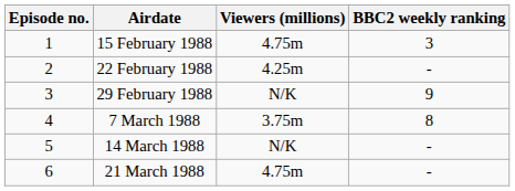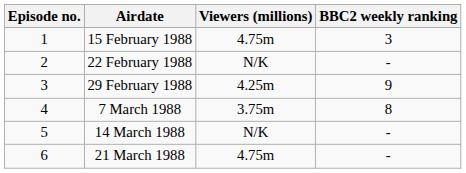 <table class= "wikitable" style="text-align:center;">
 <tr>
 <th scope="col">Episode no.</th>
 <th scope="col">Airdate</th>
 <th scope="col">Viewers (millions)</th>
 <th scope="col">BBC2 weekly ranking</th>
 </tr>
 <tr>
 <td>1</td>
 <td>15 February 1988</td>
 <td>4.75m</td>
 <td>3</td>
 </tr>
 <tr>
 <td>2</td>
 <td>22 February 1988</td>
-<td>4.25m</td>
+<td>N/K</td>
 <td>-</td>
 </tr>
 <tr>
 <td>3</td>
 <td>29 February 1988</td>
-<td>N/K</td>
+<td>4.25m</td>
 <td>9</td>
 </tr>
 <tr>
 <td>4</td>
 <td>7 March 1988</td>
 <td>3.75m</td>
 <td>8</td>
 </tr>
 <tr>
 <td>5</td>
 <td>14 March 1988</td>
 <td>N/K</td>
 <td>-</td>
 </tr>
 <tr>
 <td>6</td>
 <td>21 March 1988</td>
 <td>4.75m</td>
 <td>-</td>
 </tr>
 </table>
